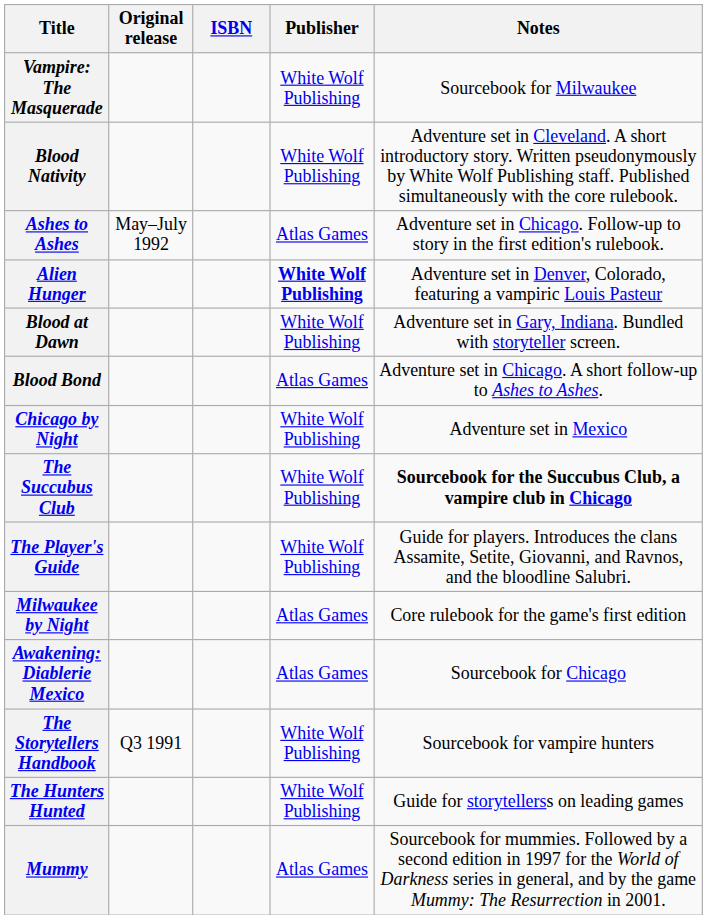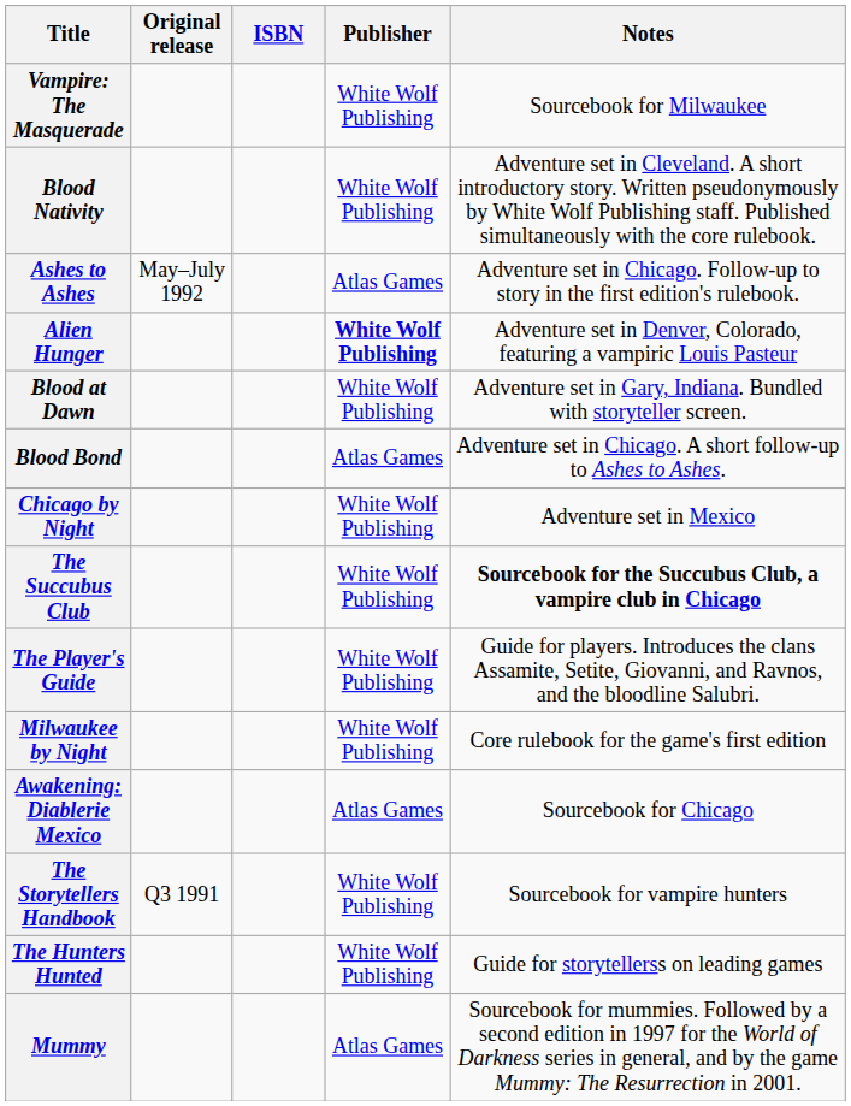 <table class="wikitable sortable plainrowheaders" style="width: 100%;">
 <tr>
 <th scope="col" style="width:15%;">Title</th>
 <th scope="col" style="width:12%;">Original release </th>
 <th scope="col" style="width:11%;"><a href='#'>ISBN</a></th>
 <th scope="col" style="width:15%;">Publisher</th>
 <th scope="col" style="width:47%;">Notes</th>
 </tr>
 <tr style="text-align: center;">
 <th scope="row" style="text-align:center;"><em>Vampire: The Masquerade</em></th>
 <td></td>
 <td></td>
 <td><a href='#'>White Wolf Publishing</a></td>
 <td>Sourcebook for <a href='#'>Milwaukee</a></td>
 </tr>
 <tr style="text-align: center;">
 <th scope="row" style="text-align:center;"><em>Blood Nativity</em></th>
 <td></td>
 <td></td>
 <td><a href='#'>White Wolf Publishing</a></td>
 <td>Adventure set in <a href='#'>Cleveland</a>. A short introductory story. Written pseudonymously by White Wolf Publishing staff. Published simultaneously with the core rulebook.</td>
 </tr>
 <tr style="text-align: center;">
 <th scope="row" style="text-align:center;"><em><a href='#'>Ashes to Ashes</a></em></th>
 <td>May–July 1992</td>
 <td></td>
 <td><a href='#'>Atlas Games</a></td>
 <td>Adventure set in <a href='#'>Chicago</a>. Follow-up to story in the first edition's rulebook.</td>
 </tr>
 <tr style="text-align: center;">
 <th scope="row" style="text-align:center;"><em><a href='#'>Alien Hunger</a></em></th>
 <td></td>
 <td></td>
 <td><strong><a href='#'>White Wolf Publishing</a></strong></td>
 <td>Adventure set in <a href='#'>Denver</a>, Colorado, featuring a vampiric <a href='#'>Louis Pasteur</a></td>
 </tr>
 <tr style="text-align: center;">
 <th scope="row" style="text-align:center;"><em>Blood at Dawn</em></th>
 <td></td>
 <td></td>
 <td><a href='#'>White Wolf Publishing</a></td>
 <td>Adventure set in <a href='#'>Gary, Indiana</a>. Bundled with <a href='#'>storyteller</a> screen.</td>
 </tr>
 <tr style="text-align: center;">
 <th scope="row" style="text-align:center;"><em>Blood Bond</em></th>
 <td></td>
 <td></td>
 <td><a href='#'>Atlas Games</a></td>
 <td>Adventure set in <a href='#'>Chicago</a>. A short follow-up to <em><a href='#'>Ashes to Ashes</a></em>.</td>
 </tr>
 <tr style="text-align: center;">
 <th scope="row" style="text-align:center;"><em><a href='#'>Chicago by Night</a></em></th>
 <td></td>
 <td></td>
 <td><a href='#'>White Wolf Publishing</a></td>
 <td>Adventure set in <a href='#'>Mexico</a></td>
 </tr>
 <tr style="text-align: center;">
 <th scope="row" style="text-align:center;"><em><a href='#'>The Succubus Club</a></em></th>
 <td></td>
 <td></td>
 <td><a href='#'>White Wolf Publishing</a></td>
 <td><strong>Sourcebook for the Succubus Club, a vampire club in <a href='#'>Chicago</a></strong></td>
 </tr>
 <tr style="text-align: center;">
 <th scope="row" style="text-align:center;"><em><a href='#'>The Player's Guide</a></em></th>
 <td></td>
 <td></td>
 <td><a href='#'>White Wolf Publishing</a></td>
 <td>Guide for players. Introduces the clans Assamite, Setite, Giovanni, and Ravnos, and the bloodline Salubri.</td>
 </tr>
 <tr style="text-align: center;">
 <th scope="row" style="text-align:center;"><em><a href='#'>Milwaukee by Night</a></em></th>
 <td></td>
 <td></td>
-<td><a href='#'>Atlas Games</a></td>
+<td><a href='#'>White Wolf Publishing</a></td>
 <td>Core rulebook for the game's first edition</td>
 </tr>
 <tr style="text-align: center;">
 <th scope="row" style="text-align:center;"><em><a href='#'>Awakening: Diablerie Mexico</a></em></th>
 <td></td>
 <td></td>
 <td><a href='#'>Atlas Games</a></td>
 <td>Sourcebook for <a href='#'>Chicago</a></td>
 </tr>
 <tr style="text-align: center;">
 <th scope="row" style="text-align:center;"><em><a href='#'>The Storytellers Handbook</a></em></th>
 <td>Q3 1991</td>
 <td></td>
 <td><a href='#'>White Wolf Publishing</a></td>
 <td>Sourcebook for vampire hunters</td>
 </tr>
 <tr style="text-align: center;">
 <th scope="row" style="text-align:center;"><em><a href='#'>The Hunters Hunted</a></em></th>
 <td></td>
 <td></td>
 <td><a href='#'>White Wolf Publishing</a></td>
 <td>Guide for <a href='#'>storytellers</a>s on leading games</td>
 </tr>
 <tr style="text-align: center;">
 <th scope="row" style="text-align:center;"><em><a href='#'>Mummy</a></em></th>
 <td></td>
 <td></td>
 <td><a href='#'>Atlas Games</a></td>
 <td>Sourcebook for mummies. Followed by a second edition in 1997 for the <em>World of Darkness</em> series in general, and by the game <em>Mummy: The Resurrection</em> in 2001.</td>
 </tr>
 </table>
